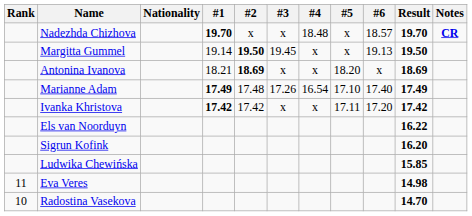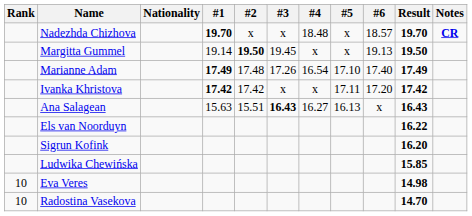 <table class="wikitable sortable" style="text-align:center">
 <tr>
 <th>Rank</th>
 <th>Name</th>
 <th>Nationality</th>
 <th>#1</th>
 <th>#2</th>
 <th>#3</th>
 <th>#4</th>
 <th>#5</th>
 <th>#6</th>
 <th>Result</th>
 <th>Notes</th>
 </tr>
 <tr>
 <td></td>
 <td align="left"><a href='#'>Nadezhda Chizhova</a></td>
 <td align=left></td>
 <td><strong>19.70</strong></td>
 <td>x</td>
 <td>x</td>
 <td>18.48</td>
 <td>x</td>
 <td>18.57</td>
 <td><strong>19.70</strong></td>
 <td><strong><a href='#'>CR</a></strong></td>
 </tr>
 <tr>
 <td></td>
 <td align="left"><a href='#'>Margitta Gummel</a></td>
 <td align=left></td>
 <td>19.14</td>
 <td><strong>19.50</strong></td>
 <td>19.45</td>
 <td>x</td>
 <td>x</td>
 <td>19.13</td>
 <td><strong>19.50</strong></td>
 <td></td>
 </tr>
 <tr>
 <td></td>
-<td align="left"><a href='#'>Antonina Ivanova</a></td>
-<td align=left></td>
-<td>18.21</td>
-<td><strong>18.69</strong></td>
-<td>x</td>
-<td>x</td>
-<td>18.20</td>
-<td>x</td>
-<td><strong>18.69</strong></td>
-<td></td>
-</tr>
-<tr>
-<td></td>
 <td align="left"><a href='#'>Marianne Adam</a></td>
 <td align=left></td>
 <td><strong>17.49</strong></td>
 <td>17.48</td>
 <td>17.26</td>
 <td>16.54</td>
 <td>17.10</td>
 <td>17.40</td>
 <td><strong>17.49</strong></td>
 <td></td>
 </tr>
 <tr>
 <td></td>
 <td align="left"><a href='#'>Ivanka Khristova</a></td>
 <td align=left></td>
 <td><strong>17.42</strong></td>
 <td>17.42</td>
 <td>x</td>
 <td>x</td>
 <td>17.11</td>
 <td>17.20</td>
 <td><strong>17.42</strong></td>
+<td></td>
+</tr>
+<tr>
+<td></td>
+<td align="left"><a href='#'>Ana Salagean</a></td>
+<td align=left></td>
+<td>15.63</td>
+<td>15.51</td>
+<td><strong>16.43</strong></td>
+<td>16.27</td>
+<td>16.13</td>
+<td>x</td>
+<td><strong>16.43</strong></td>
 <td></td>
 </tr>
 <tr>
 <td></td>
 <td align="left"><a href='#'>Els van Noorduyn</a></td>
 <td align=left></td>
 <td></td>
 <td></td>
 <td></td>
 <td></td>
 <td></td>
 <td></td>
 <td><strong>16.22</strong></td>
 <td></td>
 </tr>
 <tr>
 <td></td>
 <td align="left"><a href='#'>Sigrun Kofink</a></td>
 <td align=left></td>
 <td></td>
 <td></td>
 <td></td>
 <td></td>
 <td></td>
 <td></td>
 <td><strong>16.20</strong></td>
 <td></td>
 </tr>
 <tr>
 <td></td>
 <td align="left"><a href='#'>Ludwika Chewińska</a></td>
 <td align=left></td>
 <td></td>
 <td></td>
 <td></td>
 <td></td>
 <td></td>
 <td></td>
 <td><strong>15.85</strong></td>
 <td></td>
 </tr>
 <tr>
-<td>11</td>
+<td>10</td>
 <td align="left"><a href='#'>Eva Veres</a></td>
 <td align=left></td>
 <td></td>
 <td></td>
 <td></td>
 <td></td>
 <td></td>
 <td></td>
 <td><strong>14.98</strong></td>
 <td></td>
 </tr>
 <tr>
 <td>10</td>
 <td align="left"><a href='#'>Radostina Vasekova</a></td>
 <td align=left></td>
 <td></td>
 <td></td>
 <td></td>
 <td></td>
 <td></td>
 <td></td>
 <td><strong>14.70</strong></td>
 <td></td>
 </tr>
 </table>
